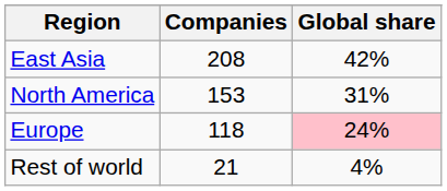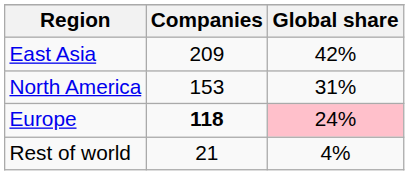 <table class="wikitable sortable plainrowheaders" style="text-align: center">
 <tr>
 </tr>
 <tr>
 <th scope="col">Region</th>
 <th scope="col">Companies</th>
 <th>Global share</th>
 </tr>
 <tr>
 <td style="text-align: left;"><a href='#'>East Asia</a></td>
-<td>208</td>
+<td>209</td>
 <td>42%</td>
 </tr>
 <tr>
 <td style="text-align: left;"><a href='#'>North America</a></td>
 <td>153</td>
 <td>31%</td>
 </tr>
 <tr>
 <td style="text-align: left;"><a href='#'>Europe</a></td>
-<td>118</td>
+<td><strong>118</strong></td>
 <td style="background: pink;">24%</td>
 </tr>
 <tr>
 <td style="text-align: left;">Rest of world</td>
 <td>21</td>
 <td>4%</td>
 </tr>
 </table>
